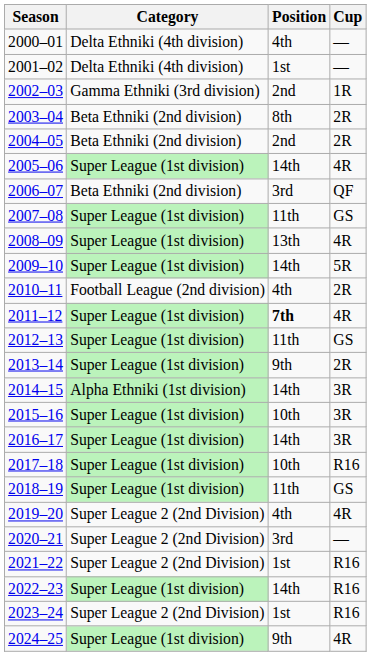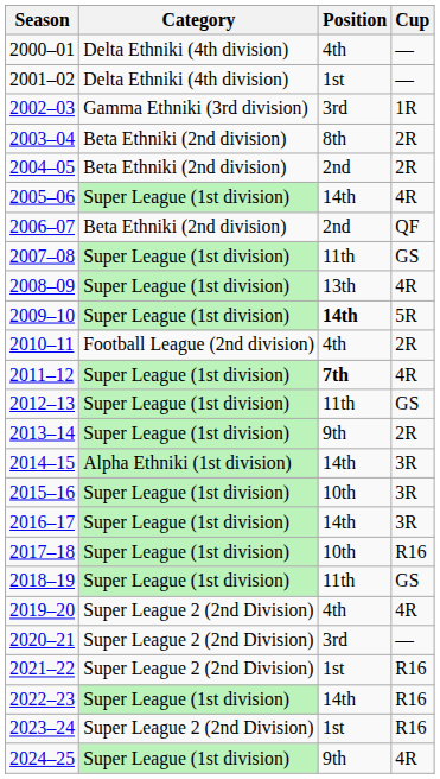 <table class="wikitable">
 <tr>
 <th>Season</th>
 <th>Category</th>
 <th>Position</th>
 <th>Cup</th>
 </tr>
 <tr>
 <td>2000–01</td>
 <td>Delta Ethniki (4th division)</td>
 <td>4th</td>
 <td>—</td>
 </tr>
 <tr>
 <td>2001–02</td>
 <td>Delta Ethniki (4th division)</td>
 <td>1st</td>
 <td>—</td>
 </tr>
 <tr>
 <td><a href='#'>2002–03</a></td>
 <td>Gamma Ethniki (3rd division)</td>
-<td>2nd</td>
+<td>3rd</td>
 <td>1R</td>
 </tr>
 <tr>
 <td><a href='#'>2003–04</a></td>
 <td>Beta Ethniki (2nd division)</td>
 <td>8th</td>
 <td>2R</td>
 </tr>
 <tr>
 <td><a href='#'>2004–05</a></td>
 <td>Beta Ethniki (2nd division)</td>
 <td>2nd</td>
 <td>2R</td>
 </tr>
 <tr>
 <td><a href='#'>2005–06</a></td>
 <td bgcolor=#BBF3BB>Super League (1st division)</td>
 <td>14th</td>
 <td>4R</td>
 </tr>
 <tr>
 <td><a href='#'>2006–07</a></td>
 <td>Beta Ethniki (2nd division)</td>
-<td>3rd</td>
+<td>2nd</td>
 <td>QF</td>
 </tr>
 <tr>
 <td><a href='#'>2007–08</a></td>
 <td bgcolor=#BBF3BB>Super League (1st division)</td>
 <td>11th</td>
 <td>GS</td>
 </tr>
 <tr>
 <td><a href='#'>2008–09</a></td>
 <td bgcolor=#BBF3BB>Super League (1st division)</td>
 <td>13th</td>
 <td>4R</td>
 </tr>
 <tr>
 <td><a href='#'>2009–10</a></td>
 <td bgcolor=#BBF3BB>Super League (1st division)</td>
-<td>14th</td>
+<td><strong>14th</strong></td>
 <td>5R</td>
 </tr>
 <tr>
 <td><a href='#'>2010–11</a></td>
 <td>Football League (2nd division)</td>
 <td>4th</td>
 <td>2R</td>
 </tr>
 <tr>
 <td><a href='#'>2011–12</a></td>
 <td bgcolor=#BBF3BB>Super League (1st division)</td>
 <td><strong>7th</strong></td>
 <td>4R</td>
 </tr>
 <tr>
 <td><a href='#'>2012–13</a></td>
 <td bgcolor=#BBF3BB>Super League (1st division)</td>
 <td>11th</td>
 <td>GS</td>
 </tr>
 <tr>
 <td><a href='#'>2013–14</a></td>
 <td bgcolor=#BBF3BB>Super League (1st division)</td>
 <td>9th</td>
 <td>2R</td>
 </tr>
 <tr>
 <td><a href='#'>2014–15</a></td>
 <td bgcolor=#BBF3BB>Alpha Ethniki (1st division)</td>
 <td>14th</td>
 <td>3R</td>
 </tr>
 <tr>
 <td><a href='#'>2015–16</a></td>
 <td bgcolor=#BBF3BB>Super League (1st division)</td>
 <td>10th</td>
 <td>3R</td>
 </tr>
 <tr>
 <td><a href='#'>2016–17</a></td>
 <td bgcolor=#BBF3BB>Super League (1st division)</td>
 <td>14th</td>
 <td>3R</td>
 </tr>
 <tr>
 <td><a href='#'>2017–18</a></td>
 <td bgcolor=#BBF3BB>Super League (1st division)</td>
 <td>10th</td>
 <td>R16</td>
 </tr>
 <tr>
 <td><a href='#'>2018–19</a></td>
 <td bgcolor=#BBF3BB>Super League (1st division)</td>
 <td>11th</td>
 <td>GS</td>
 </tr>
 <tr>
 <td><a href='#'>2019–20</a></td>
 <td>Super League 2 (2nd Division)</td>
 <td>4th</td>
 <td>4R</td>
 </tr>
 <tr>
 <td><a href='#'>2020–21</a></td>
 <td>Super League 2 (2nd Division)</td>
 <td>3rd</td>
 <td>—</td>
 </tr>
 <tr>
 <td><a href='#'>2021–22</a></td>
 <td>Super League 2 (2nd Division)</td>
 <td>1st</td>
 <td>R16</td>
 </tr>
 <tr>
 <td><a href='#'>2022–23</a></td>
 <td bgcolor=#BBF3BB>Super League (1st division)</td>
 <td>14th</td>
 <td>R16</td>
 </tr>
 <tr>
 <td><a href='#'>2023–24</a></td>
 <td>Super League 2 (2nd Division)</td>
 <td>1st</td>
 <td>R16</td>
 </tr>
 <tr>
 <td><a href='#'>2024–25</a></td>
 <td bgcolor=#BBF3BB>Super League (1st division)</td>
 <td>9th</td>
 <td>4R</td>
 </tr>
 </table>
